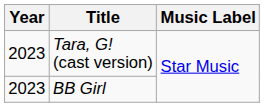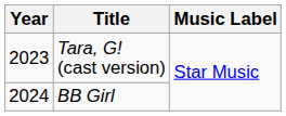 <table class="wikitable sortable">
 <tr>
 <th>Year</th>
 <th>Title</th>
 <th>Music Label</th>
 </tr>
 <tr>
 <td>2023</td>
 <td><em>Tara, G!</em><br>(cast version)</td>
 <td rowspan=2><a href='#'>Star Music</a></td>
 </tr>
 <tr>
-<td>2023</td>
+<td>2024</td>
 <td><em>BB Girl</em></td>
 </tr>
 </table>
